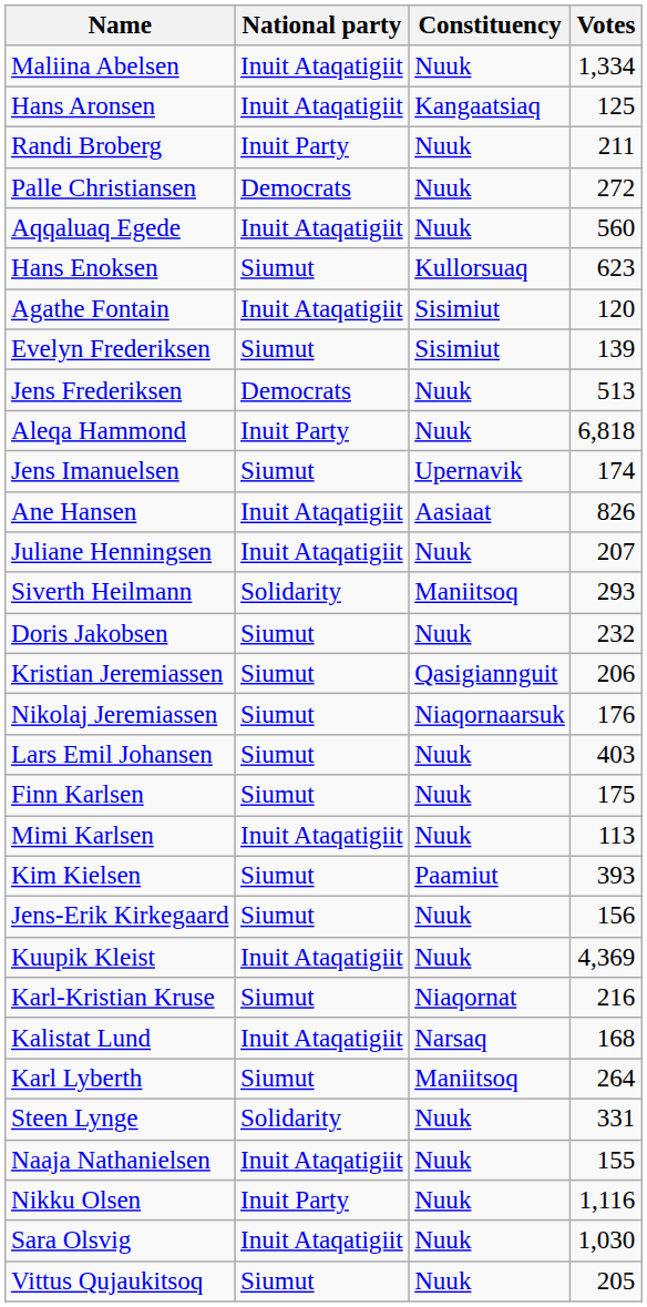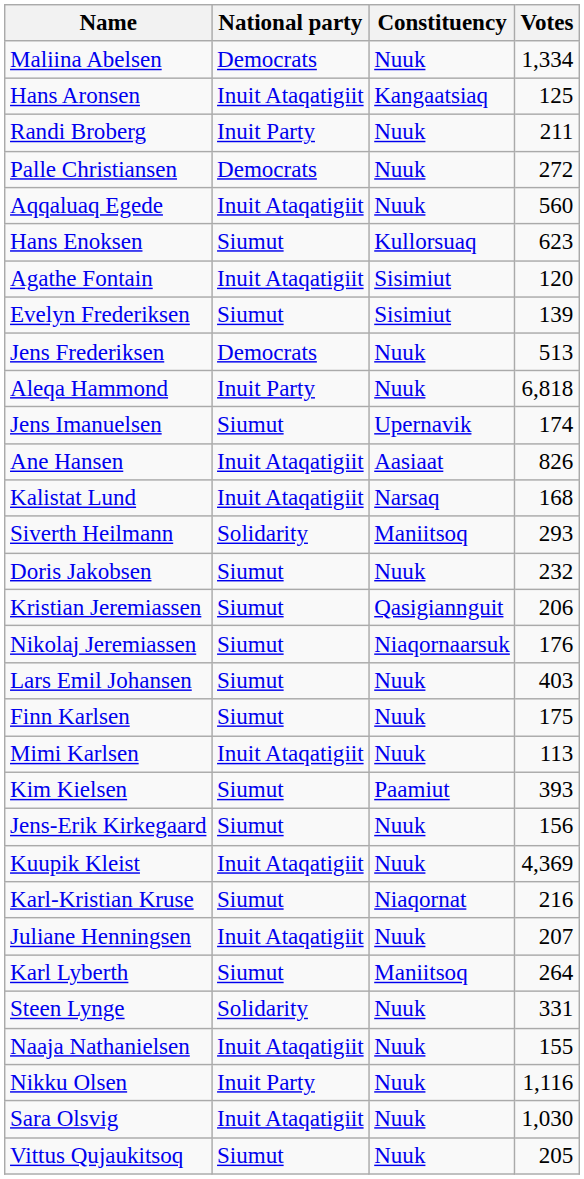 <table class="sortable wikitable">
 <tr>
 <th>Name</th>
 <th>National party</th>
 <th>Constituency</th>
 <th>Votes</th>
 </tr>
 <tr>
 <td><a href='#'>Maliina Abelsen</a></td>
-<td> <a href='#'>Inuit Ataqatigiit</a></td>
+<td> <a href='#'>Democrats</a></td>
 <td><a href='#'>Nuuk</a></td>
 <td align=right>1,334</td>
 </tr>
 <tr>
 <td><a href='#'>Hans Aronsen</a></td>
 <td> <a href='#'>Inuit Ataqatigiit</a></td>
 <td><a href='#'>Kangaatsiaq</a></td>
 <td align=right>125</td>
 </tr>
 <tr>
 <td><a href='#'>Randi Broberg</a></td>
 <td> <a href='#'>Inuit Party</a></td>
 <td><a href='#'>Nuuk</a></td>
 <td align=right>211</td>
 </tr>
 <tr>
 <td><a href='#'>Palle Christiansen</a></td>
 <td> <a href='#'>Democrats</a></td>
 <td><a href='#'>Nuuk</a></td>
 <td align=right>272</td>
 </tr>
 <tr>
 <td><a href='#'>Aqqaluaq Egede</a></td>
 <td> <a href='#'>Inuit Ataqatigiit</a></td>
 <td><a href='#'>Nuuk</a></td>
 <td align=right>560</td>
 </tr>
 <tr>
 <td><a href='#'>Hans Enoksen</a></td>
 <td> <a href='#'>Siumut</a></td>
 <td><a href='#'>Kullorsuaq</a></td>
 <td align=right>623</td>
 </tr>
 <tr>
 <td><a href='#'>Agathe Fontain</a></td>
 <td> <a href='#'>Inuit Ataqatigiit</a></td>
 <td><a href='#'>Sisimiut</a></td>
 <td align=right>120</td>
 </tr>
 <tr>
 <td><a href='#'>Evelyn Frederiksen</a></td>
 <td> <a href='#'>Siumut</a></td>
 <td><a href='#'>Sisimiut</a></td>
 <td align=right>139</td>
 </tr>
 <tr>
 <td><a href='#'>Jens Frederiksen</a></td>
 <td> <a href='#'>Democrats</a></td>
 <td><a href='#'>Nuuk</a></td>
 <td align=right>513</td>
 </tr>
 <tr>
 <td><a href='#'>Aleqa Hammond</a></td>
 <td> <a href='#'>Inuit Party</a></td>
 <td><a href='#'>Nuuk</a></td>
 <td align=right>6,818</td>
 </tr>
 <tr>
 <td><a href='#'>Jens Imanuelsen</a></td>
 <td> <a href='#'>Siumut</a></td>
 <td><a href='#'>Upernavik</a></td>
 <td align=right>174</td>
 </tr>
 <tr>
 <td><a href='#'>Ane Hansen</a></td>
 <td> <a href='#'>Inuit Ataqatigiit</a></td>
 <td><a href='#'>Aasiaat</a></td>
 <td align=right>826</td>
 </tr>
 <tr>
-<td><a href='#'>Juliane Henningsen</a></td>
+<td><a href='#'>Kalistat Lund</a></td>
 <td> <a href='#'>Inuit Ataqatigiit</a></td>
-<td><a href='#'>Nuuk</a></td>
-<td align=right>207</td>
+<td><a href='#'>Narsaq</a></td>
+<td align=right>168</td>
 </tr>
 <tr>
 <td><a href='#'>Siverth Heilmann</a></td>
 <td> <a href='#'>Solidarity</a></td>
 <td><a href='#'>Maniitsoq</a></td>
 <td align=right>293</td>
 </tr>
 <tr>
 <td><a href='#'>Doris Jakobsen</a></td>
 <td> <a href='#'>Siumut</a></td>
 <td><a href='#'>Nuuk</a></td>
 <td align=right>232</td>
 </tr>
 <tr>
 <td><a href='#'>Kristian Jeremiassen</a></td>
 <td> <a href='#'>Siumut</a></td>
 <td><a href='#'>Qasigiannguit</a></td>
 <td align=right>206</td>
 </tr>
 <tr>
 <td><a href='#'>Nikolaj Jeremiassen</a></td>
 <td> <a href='#'>Siumut</a></td>
 <td><a href='#'>Niaqornaarsuk</a></td>
 <td align=right>176</td>
 </tr>
 <tr>
 <td><a href='#'>Lars Emil Johansen</a></td>
 <td> <a href='#'>Siumut</a></td>
 <td><a href='#'>Nuuk</a></td>
 <td align=right>403</td>
 </tr>
 <tr>
 <td><a href='#'>Finn Karlsen</a></td>
 <td> <a href='#'>Siumut</a></td>
 <td><a href='#'>Nuuk</a></td>
 <td align=right>175</td>
 </tr>
 <tr>
 <td><a href='#'>Mimi Karlsen</a></td>
 <td> <a href='#'>Inuit Ataqatigiit</a></td>
 <td><a href='#'>Nuuk</a></td>
 <td align=right>113</td>
 </tr>
 <tr>
 <td><a href='#'>Kim Kielsen</a></td>
 <td> <a href='#'>Siumut</a></td>
 <td><a href='#'>Paamiut</a></td>
 <td align=right>393</td>
 </tr>
 <tr>
 <td><a href='#'>Jens-Erik Kirkegaard</a></td>
 <td> <a href='#'>Siumut</a></td>
 <td><a href='#'>Nuuk</a></td>
 <td align=right>156</td>
 </tr>
 <tr>
 <td><a href='#'>Kuupik Kleist</a></td>
 <td> <a href='#'>Inuit Ataqatigiit</a></td>
 <td><a href='#'>Nuuk</a></td>
 <td align=right>4,369</td>
 </tr>
 <tr>
 <td><a href='#'>Karl-Kristian Kruse</a></td>
 <td> <a href='#'>Siumut</a></td>
 <td><a href='#'>Niaqornat</a></td>
 <td align=right>216</td>
 </tr>
 <tr>
-<td><a href='#'>Kalistat Lund</a></td>
+<td><a href='#'>Juliane Henningsen</a></td>
 <td> <a href='#'>Inuit Ataqatigiit</a></td>
-<td><a href='#'>Narsaq</a></td>
-<td align=right>168</td>
+<td><a href='#'>Nuuk</a></td>
+<td align=right>207</td>
 </tr>
 <tr>
 <td><a href='#'>Karl Lyberth</a></td>
 <td> <a href='#'>Siumut</a></td>
 <td><a href='#'>Maniitsoq</a></td>
 <td align=right>264</td>
 </tr>
 <tr>
 <td><a href='#'>Steen Lynge</a></td>
 <td> <a href='#'>Solidarity</a></td>
 <td><a href='#'>Nuuk</a></td>
 <td align=right>331</td>
 </tr>
 <tr>
 <td><a href='#'>Naaja Nathanielsen</a></td>
 <td> <a href='#'>Inuit Ataqatigiit</a></td>
 <td><a href='#'>Nuuk</a></td>
 <td align=right>155</td>
 </tr>
 <tr>
 <td><a href='#'>Nikku Olsen</a></td>
 <td> <a href='#'>Inuit Party</a></td>
 <td><a href='#'>Nuuk</a></td>
 <td align=right>1,116</td>
 </tr>
 <tr>
 <td><a href='#'>Sara Olsvig</a></td>
 <td> <a href='#'>Inuit Ataqatigiit</a></td>
 <td><a href='#'>Nuuk</a></td>
 <td align=right>1,030</td>
 </tr>
 <tr>
 <td><a href='#'>Vittus Qujaukitsoq</a></td>
 <td> <a href='#'>Siumut</a></td>
 <td><a href='#'>Nuuk</a></td>
 <td align=right>205</td>
 </tr>
 </table>
